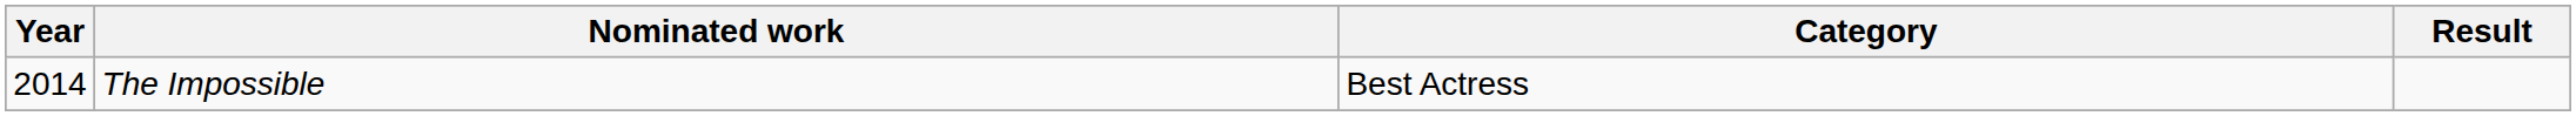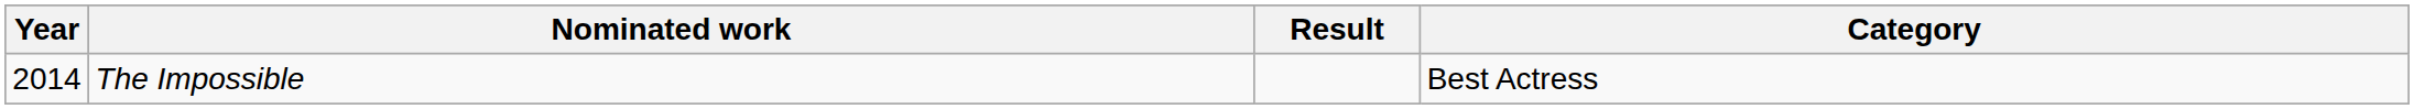 <table class=wikitable>
 <tr>
 <th scope="col" style="width:1em;">Year</th>
 <th scope="col" style="width:39em;">Nominated work</th>
+<th scope="col" style="width:5em;">Result</th>
 <th scope="col" style="width:33em;">Category</th>
-<th scope="col" style="width:5em;">Result</th>
 </tr>
 <tr>
 <td>2014</td>
 <td><em>The Impossible</em></td>
+<td></td>
 <td>Best Actress</td>
-<td></td>
 </tr>
 </table>
